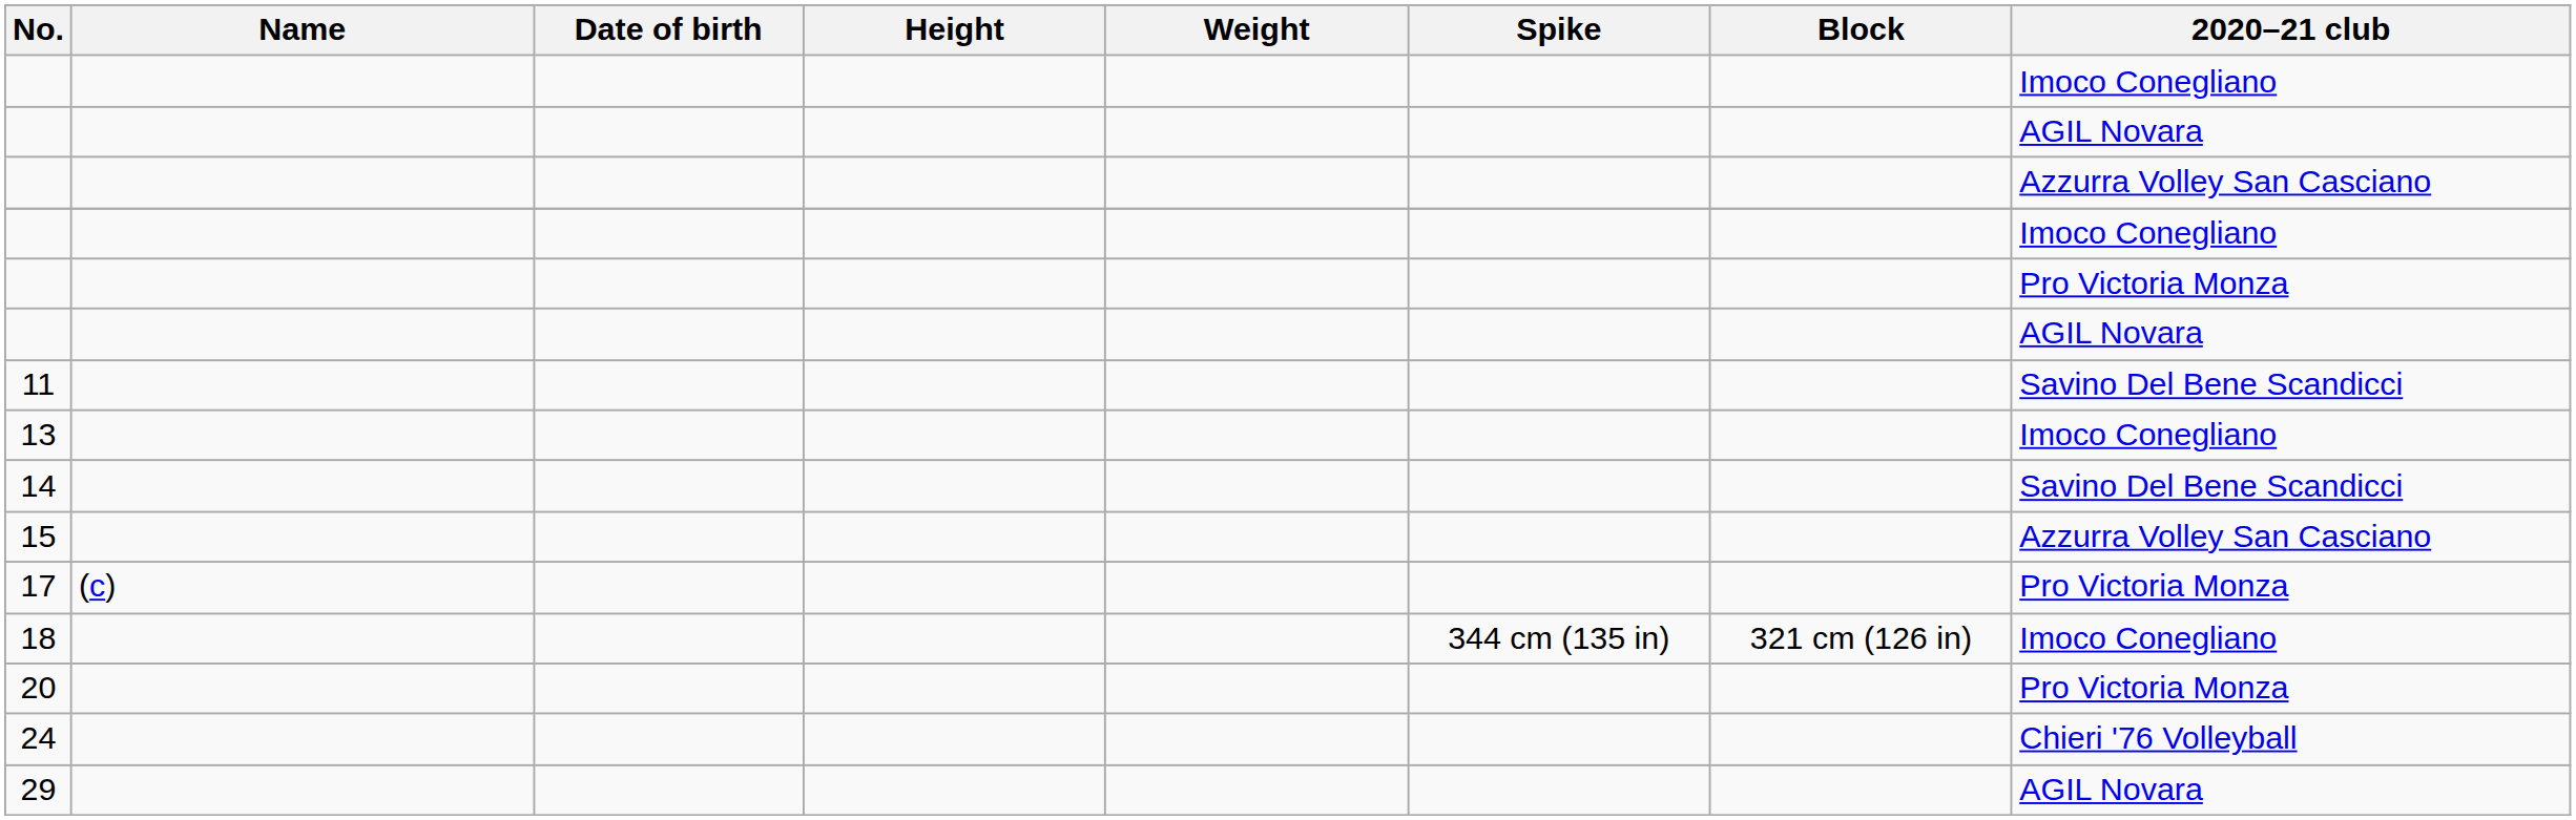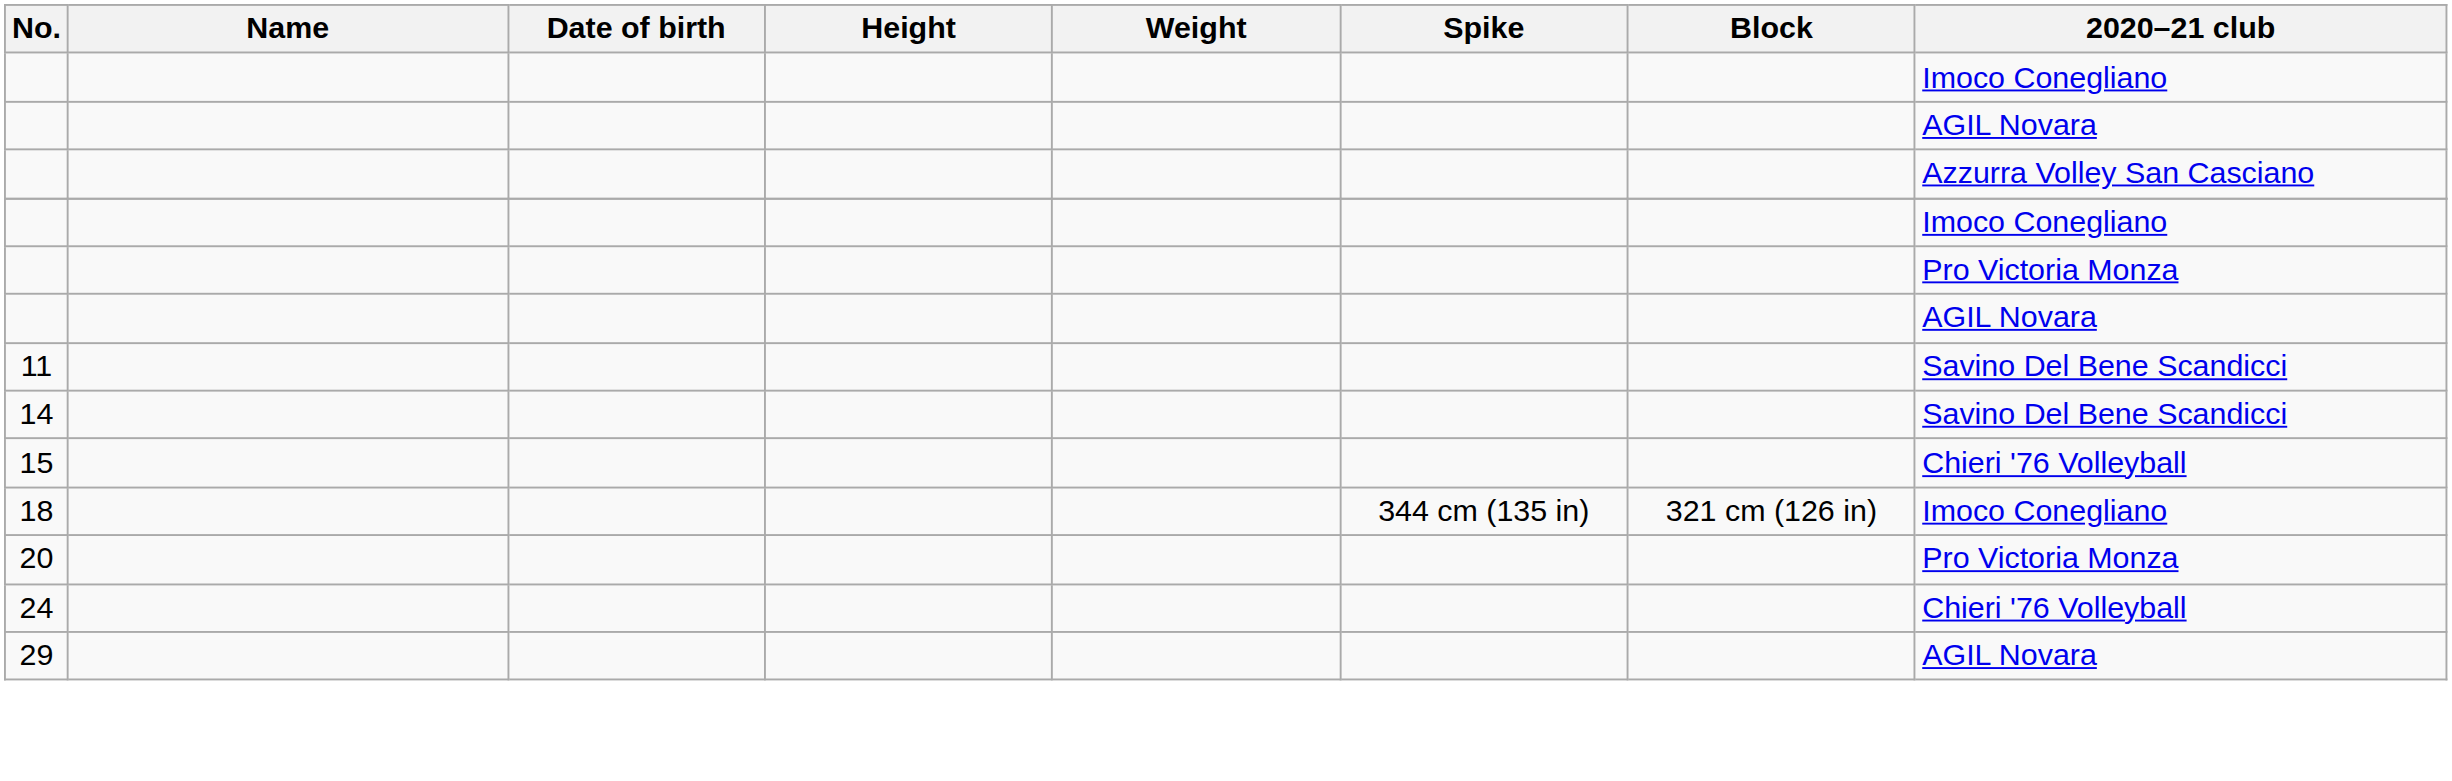 <table class="wikitable sortable" style="font-size:100%; text-align:center;">
 <tr>
 <th>No.</th>
 <th style="width:14em">Name</th>
 <th style="width:8em">Date of birth</th>
 <th style="width:9em">Height</th>
 <th style="width:9em">Weight</th>
 <th style="width:9em">Spike</th>
 <th style="width:9em">Block</th>
 <th style="width:17em">2020–21 club</th>
 </tr>
 <tr>
 <td></td>
 <td style="text-align:left;"></td>
 <td style="text-align:right;"></td>
 <td></td>
 <td></td>
 <td></td>
 <td></td>
 <td style="text-align:left;"> <a href='#'>Imoco Conegliano</a></td>
 </tr>
 <tr>
 <td></td>
 <td align=left></td>
 <td align=right></td>
 <td></td>
 <td></td>
 <td></td>
 <td></td>
 <td align=left> <a href='#'>AGIL Novara</a></td>
 </tr>
 <tr>
 <td></td>
 <td align=left></td>
 <td align=right></td>
 <td></td>
 <td></td>
 <td></td>
 <td></td>
 <td align=left> <a href='#'>Azzurra Volley San Casciano</a></td>
 </tr>
 <tr>
 </tr>
 <tr>
 <td></td>
 <td align=left></td>
 <td align=right></td>
 <td></td>
 <td></td>
 <td></td>
 <td></td>
 <td align=left> <a href='#'>Imoco Conegliano</a></td>
 </tr>
 <tr>
 <td></td>
 <td align=left></td>
 <td align=right></td>
 <td></td>
 <td></td>
 <td></td>
 <td></td>
 <td align=left> <a href='#'>Pro Victoria Monza</a></td>
 </tr>
 <tr>
 <td></td>
 <td align=left></td>
 <td align=right></td>
 <td></td>
 <td></td>
 <td></td>
 <td></td>
 <td align=left> <a href='#'>AGIL Novara</a></td>
 </tr>
 <tr>
 <td>11</td>
 <td align=left></td>
 <td align=right></td>
 <td></td>
 <td></td>
 <td></td>
 <td></td>
 <td align=left> <a href='#'>Savino Del Bene Scandicci</a></td>
 </tr>
 <tr>
-<td>13</td>
-<td align=left></td>
-<td align=right></td>
-<td></td>
-<td></td>
-<td></td>
-<td></td>
-<td align=left> <a href='#'>Imoco Conegliano</a></td>
-</tr>
-<tr>
 <td>14</td>
 <td align=left></td>
 <td align=right></td>
 <td></td>
 <td></td>
 <td></td>
 <td></td>
 <td align=left> <a href='#'>Savino Del Bene Scandicci</a></td>
 </tr>
 <tr>
 <td>15</td>
 <td align=left></td>
 <td align=right></td>
 <td></td>
 <td></td>
 <td></td>
 <td></td>
-<td align=left> <a href='#'>Azzurra Volley San Casciano</a></td>
-</tr>
-<tr>
-<td>17</td>
-<td align=left> (<a href='#'>c</a>)</td>
-<td align=right></td>
-<td></td>
-<td></td>
-<td></td>
-<td></td>
-<td align=left> <a href='#'>Pro Victoria Monza</a></td>
+<td align=left> <a href='#'>Chieri '76 Volleyball</a></td>
 </tr>
 <tr>
 <td>18</td>
 <td align=left></td>
 <td align=right></td>
 <td></td>
 <td></td>
 <td>344 cm (135 in)</td>
 <td>321 cm (126 in)</td>
 <td align=left> <a href='#'>Imoco Conegliano</a></td>
 </tr>
 <tr>
 <td>20</td>
 <td align=left></td>
 <td align=right></td>
 <td></td>
 <td></td>
 <td></td>
 <td></td>
 <td align=left> <a href='#'>Pro Victoria Monza</a></td>
 </tr>
 <tr>
 <td>24</td>
 <td align=left></td>
 <td align=right></td>
 <td></td>
 <td></td>
 <td></td>
 <td></td>
 <td align=left> <a href='#'>Chieri '76 Volleyball</a></td>
 </tr>
 <tr>
 <td>29</td>
 <td align=left></td>
 <td align=right></td>
 <td></td>
 <td></td>
 <td></td>
 <td></td>
 <td align=left> <a href='#'>AGIL Novara</a></td>
 </tr>
 </table>
